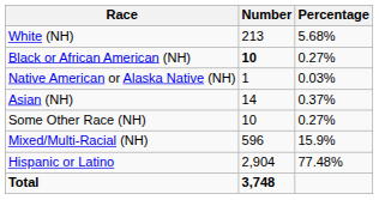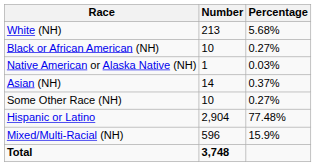 <table class="wikitable">
 <tr>
 <th>Race</th>
 <th>Number</th>
 <th>Percentage</th>
 </tr>
 <tr>
 <td><a href='#'>White</a> (NH)</td>
 <td>213</td>
 <td>5.68%</td>
 </tr>
 <tr>
 <td><a href='#'>Black or African American</a> (NH)</td>
-<td><strong>10</strong></td>
+<td>10</td>
 <td>0.27%</td>
 </tr>
 <tr>
 <td><a href='#'>Native American</a> or <a href='#'>Alaska Native</a> (NH)</td>
 <td>1</td>
 <td>0.03%</td>
 </tr>
 <tr>
 <td><a href='#'>Asian</a> (NH)</td>
 <td>14</td>
 <td>0.37%</td>
 </tr>
 <tr>
 <td>Some Other Race (NH)</td>
 <td>10</td>
 <td>0.27%</td>
 </tr>
 <tr>
+<td><a href='#'>Hispanic or Latino</a></td>
+<td>2,904</td>
+<td>77.48%</td>
+</tr>
+<tr>
 <td><a href='#'>Mixed/Multi-Racial</a> (NH)</td>
 <td>596</td>
 <td>15.9%</td>
-</tr>
-<tr>
-<td><a href='#'>Hispanic or Latino</a></td>
-<td>2,904</td>
-<td>77.48%</td>
 </tr>
 <tr>
 <td><strong>Total</strong></td>
 <td><strong>3,748</strong></td>
 <td></td>
 </tr>
 </table>
